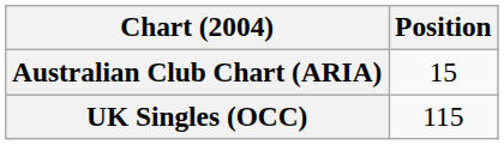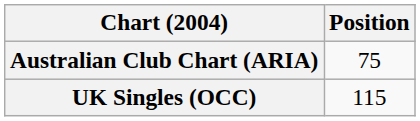 <table class="wikitable plainrowheaders" style="text-align:center">
 <tr>
 <th>Chart (2004)</th>
 <th>Position</th>
 </tr>
 <tr>
 <th scope="row">Australian Club Chart (ARIA)</th>
-<td>15</td>
+<td>75</td>
 </tr>
 <tr>
 <th scope="row">UK Singles (OCC)</th>
 <td>115</td>
 </tr>
 </table>
